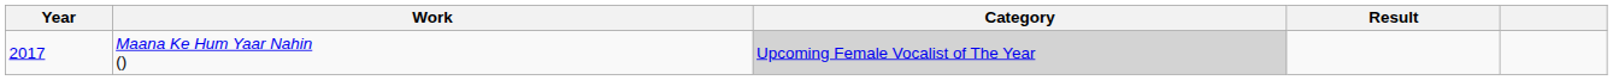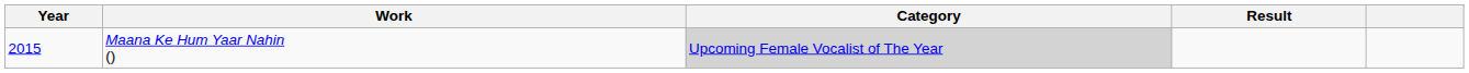 <table class="wikitable" style="width:100%;">
 <tr>
 <th width=5%>Year</th>
 <th style="width:30%;">Work</th>
 <th style="width:25%;">Category</th>
 <th style="width:10%;">Result</th>
 <th width=5%></th>
 </tr>
 <tr>
-<td><a href='#'>2017</a></td>
+<td><a href='#'>2015</a></td>
 <td><em><a href='#'>Maana Ke Hum Yaar Nahin</a></em> <br>()</td>
 <td style="background: lightgrey;"><a href='#'>Upcoming Female Vocalist of The Year</a></td>
 <td></td>
 <td style="text-align:center;"></td>
 </tr>
 </table>
